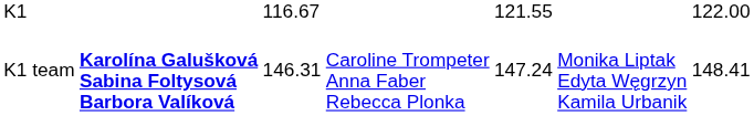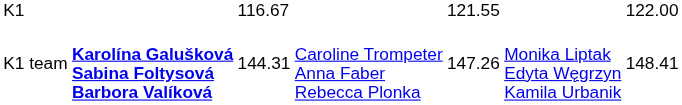 <table>
 <tr>
 <td>K1</td>
 <td></td>
 <td>116.67</td>
 <td></td>
 <td>121.55</td>
 <td></td>
 <td>122.00</td>
 </tr>
 <tr>
 <td>K1 team</td>
 <td><strong><br><a href='#'>Karolína Galušková</a><br><a href='#'>Sabina Foltysová</a><br><a href='#'>Barbora Valíková</a></strong></td>
-<td>146.31</td>
+<td>144.31</td>
 <td><br><a href='#'>Caroline Trompeter</a><br><a href='#'>Anna Faber</a><br><a href='#'>Rebecca Plonka</a></td>
-<td>147.24</td>
+<td>147.26</td>
 <td><br><a href='#'>Monika Liptak</a><br><a href='#'>Edyta Węgrzyn</a><br><a href='#'>Kamila Urbanik</a></td>
 <td>148.41</td>
 </tr>
 </table>
